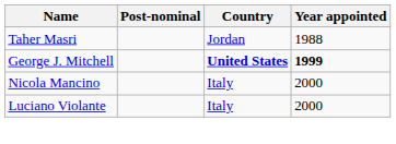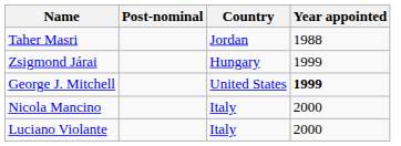 <table class=wikitable>
 <tr>
 <th>Name</th>
 <th>Post-nominal</th>
 <th>Country</th>
 <th>Year appointed</th>
 </tr>
 <tr>
 <td> <a href='#'>Taher Masri</a></td>
 <td></td>
 <td><a href='#'>Jordan</a></td>
 <td>1988</td>
 </tr>
 <tr>
+<td> <a href='#'>Zsigmond Járai</a></td>
+<td></td>
+<td><a href='#'>Hungary</a></td>
+<td>1999</td>
+</tr>
+<tr>
 <td> <a href='#'>George J. Mitchell</a></td>
 <td></td>
-<td><strong><a href='#'>United States</a></strong></td>
+<td><a href='#'>United States</a></td>
 <td><strong>1999</strong></td>
 </tr>
 <tr>
 <td> <a href='#'>Nicola Mancino</a></td>
 <td></td>
 <td><a href='#'>Italy</a></td>
 <td>2000</td>
 </tr>
 <tr>
 <td> <a href='#'>Luciano Violante</a></td>
 <td></td>
 <td><a href='#'>Italy</a></td>
 <td>2000</td>
 </tr>
 </table>
